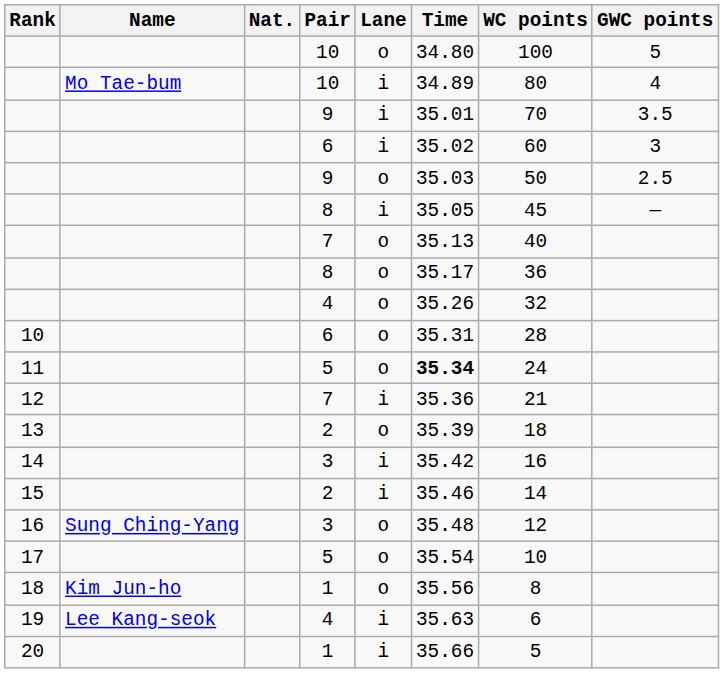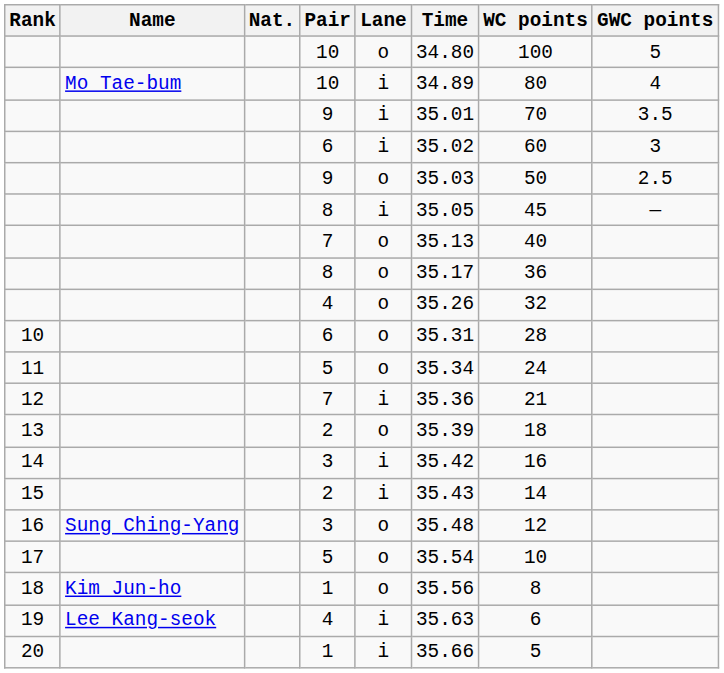 <table class="wikitable sortable" style="text-align:center">
 <tr>
 <th>Rank</th>
 <th>Name</th>
 <th>Nat.</th>
 <th>Pair</th>
 <th>Lane</th>
 <th>Time</th>
 <th>WC points</th>
 <th>GWC points</th>
 </tr>
 <tr>
 <td></td>
 <td align=left></td>
 <td></td>
 <td>10</td>
 <td>o</td>
 <td>34.80</td>
 <td>100</td>
 <td>5</td>
 </tr>
 <tr>
 <td></td>
 <td align=left><a href='#'>Mo Tae-bum</a></td>
 <td></td>
 <td>10</td>
 <td>i</td>
 <td>34.89</td>
 <td>80</td>
 <td>4</td>
 </tr>
 <tr>
 <td></td>
 <td align=left></td>
 <td></td>
 <td>9</td>
 <td>i</td>
 <td>35.01</td>
 <td>70</td>
 <td>3.5</td>
 </tr>
 <tr>
 <td></td>
 <td align=left></td>
 <td></td>
 <td>6</td>
 <td>i</td>
 <td>35.02</td>
 <td>60</td>
 <td>3</td>
 </tr>
 <tr>
 <td></td>
 <td align=left></td>
 <td></td>
 <td>9</td>
 <td>o</td>
 <td>35.03</td>
 <td>50</td>
 <td>2.5</td>
 </tr>
 <tr>
 <td></td>
 <td align=left></td>
 <td></td>
 <td>8</td>
 <td>i</td>
 <td>35.05</td>
 <td>45</td>
 <td>—</td>
 </tr>
 <tr>
 <td></td>
 <td align=left></td>
 <td></td>
 <td>7</td>
 <td>o</td>
 <td>35.13</td>
 <td>40</td>
 <td></td>
 </tr>
 <tr>
 <td></td>
 <td align=left></td>
 <td></td>
 <td>8</td>
 <td>o</td>
 <td>35.17</td>
 <td>36</td>
 <td></td>
 </tr>
 <tr>
 <td></td>
 <td align=left></td>
 <td></td>
 <td>4</td>
 <td>o</td>
 <td>35.26</td>
 <td>32</td>
 <td></td>
 </tr>
 <tr>
 <td>10</td>
 <td align=left></td>
 <td></td>
 <td>6</td>
 <td>o</td>
 <td>35.31</td>
 <td>28</td>
 <td></td>
 </tr>
 <tr>
 <td>11</td>
 <td align=left></td>
 <td></td>
 <td>5</td>
 <td>o</td>
-<td><strong>35.34</strong></td>
+<td>35.34</td>
 <td>24</td>
 <td></td>
 </tr>
 <tr>
 <td>12</td>
 <td align=left></td>
 <td></td>
 <td>7</td>
 <td>i</td>
 <td>35.36</td>
 <td>21</td>
 <td></td>
 </tr>
 <tr>
 <td>13</td>
 <td align=left></td>
 <td></td>
 <td>2</td>
 <td>o</td>
 <td>35.39</td>
 <td>18</td>
 <td></td>
 </tr>
 <tr>
 <td>14</td>
 <td align=left></td>
 <td></td>
 <td>3</td>
 <td>i</td>
 <td>35.42</td>
 <td>16</td>
 <td></td>
 </tr>
 <tr>
 <td>15</td>
 <td align=left></td>
 <td></td>
 <td>2</td>
 <td>i</td>
-<td>35.46</td>
+<td>35.43</td>
 <td>14</td>
 <td></td>
 </tr>
 <tr>
 <td>16</td>
 <td align=left><a href='#'>Sung Ching-Yang</a></td>
 <td></td>
 <td>3</td>
 <td>o</td>
 <td>35.48</td>
 <td>12</td>
 <td></td>
 </tr>
 <tr>
 <td>17</td>
 <td align=left></td>
 <td></td>
 <td>5</td>
 <td>o</td>
 <td>35.54</td>
 <td>10</td>
 <td></td>
 </tr>
 <tr>
 <td>18</td>
 <td align=left><a href='#'>Kim Jun-ho</a></td>
 <td></td>
 <td>1</td>
 <td>o</td>
 <td>35.56</td>
 <td>8</td>
 <td></td>
 </tr>
 <tr>
 <td>19</td>
 <td align=left><a href='#'>Lee Kang-seok</a></td>
 <td></td>
 <td>4</td>
 <td>i</td>
 <td>35.63</td>
 <td>6</td>
 <td></td>
 </tr>
 <tr>
 <td>20</td>
 <td align=left></td>
 <td></td>
 <td>1</td>
 <td>i</td>
 <td>35.66</td>
 <td>5</td>
 <td></td>
 </tr>
 </table>
